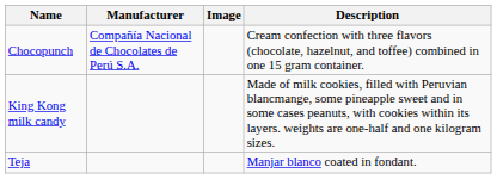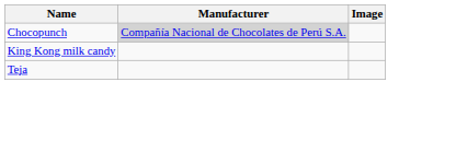 <table class="wikitable sortable">
 <tr>
 <th>Name</th>
 <th>Manufacturer</th>
 <th class="unsortable">Image</th>
-<th>Description</th>
 </tr>
 <tr>
 <td><a href='#'>Chocopunch</a></td>
-<td><a href='#'>Compañía Nacional de Chocolates de Perú S.A.</a></td>
+<td style="background: lightgrey;"><a href='#'>Compañía Nacional de Chocolates de Perú S.A.</a></td>
 <td></td>
-<td>Cream confection with three flavors (chocolate, hazelnut, and toffee) combined in one 15 gram container.</td>
 </tr>
 <tr>
 <td><a href='#'>King Kong milk candy</a></td>
 <td></td>
 <td></td>
-<td>Made of milk cookies, filled with Peruvian blancmange, some pineapple sweet and in some cases peanuts, with cookies within its layers. weights are one-half and one kilogram sizes.</td>
 </tr>
 <tr>
 <td><a href='#'>Teja</a></td>
 <td></td>
 <td></td>
-<td><a href='#'>Manjar blanco</a> coated in fondant.</td>
 </tr>
 </table>
